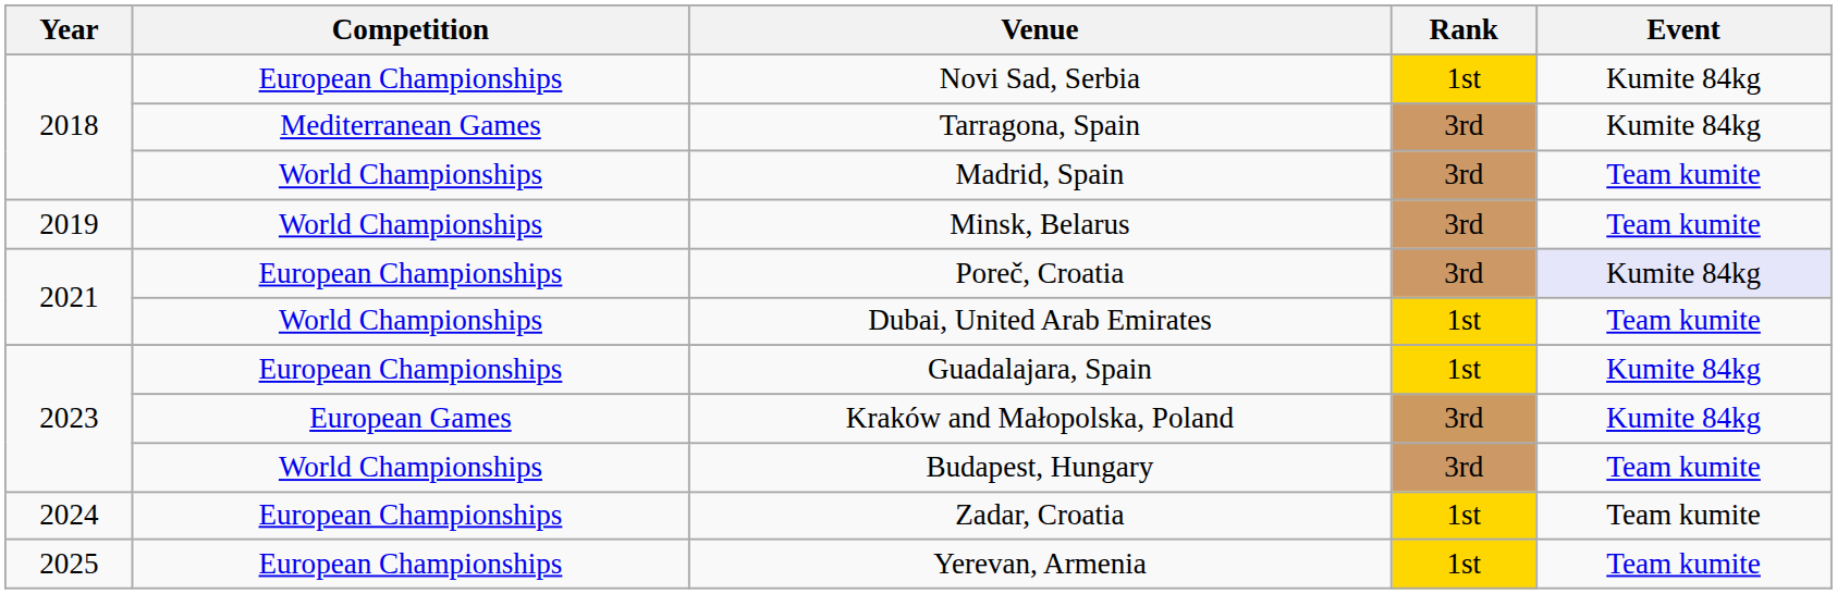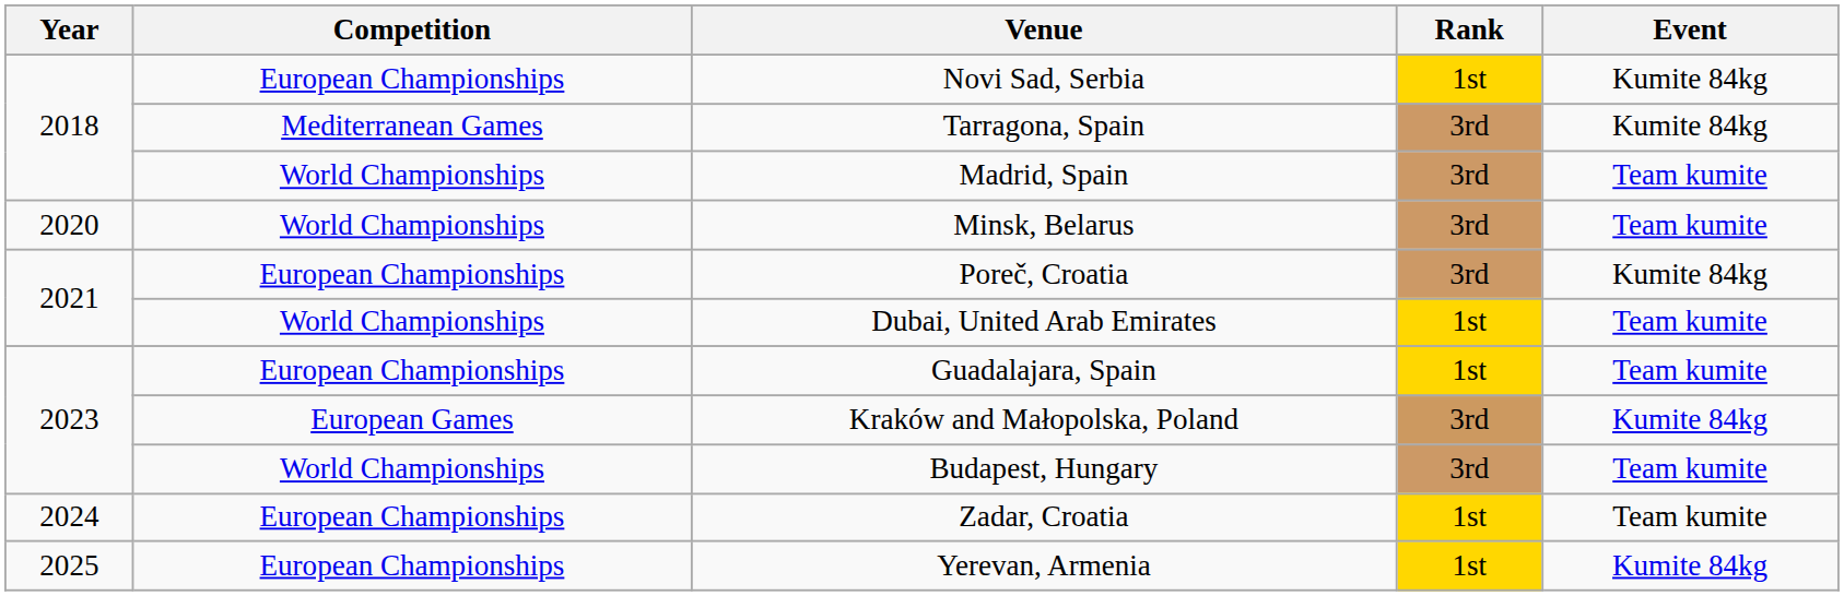 <table class="wikitable sortable" width=45% style="font-size:90%; text-align:center;">
 <tr>
 <th>Year</th>
 <th>Competition</th>
 <th>Venue</th>
 <th>Rank</th>
 <th>Event</th>
 </tr>
 <tr>
 <td rowspan=3>2018</td>
 <td><a href='#'>European Championships</a></td>
 <td>Novi Sad, Serbia</td>
 <td bgcolor="gold">1st</td>
 <td>Kumite 84kg</td>
 </tr>
 <tr>
 <td><a href='#'>Mediterranean Games</a></td>
 <td>Tarragona, Spain</td>
 <td bgcolor="cc9966">3rd</td>
 <td>Kumite 84kg</td>
 </tr>
 <tr>
 <td><a href='#'>World Championships</a></td>
 <td>Madrid, Spain</td>
 <td bgcolor="cc9966">3rd</td>
 <td><a href='#'>Team kumite</a></td>
 </tr>
 <tr>
-<td>2019</td>
+<td>2020</td>
 <td><a href='#'>World Championships</a></td>
 <td>Minsk, Belarus</td>
 <td bgcolor="cc9966">3rd</td>
 <td><a href='#'>Team kumite</a></td>
 </tr>
 <tr>
 <td rowspan=2>2021</td>
 <td><a href='#'>European Championships</a></td>
 <td>Poreč, Croatia</td>
 <td bgcolor="cc9966">3rd</td>
-<td style="background: lavender;">Kumite 84kg</td>
+<td>Kumite 84kg</td>
 </tr>
 <tr>
 <td><a href='#'>World Championships</a></td>
 <td>Dubai, United Arab Emirates</td>
 <td bgcolor="gold">1st</td>
 <td><a href='#'>Team kumite</a></td>
 </tr>
 <tr>
 <td rowspan=3>2023</td>
 <td><a href='#'>European Championships</a></td>
 <td>Guadalajara, Spain</td>
 <td bgcolor="gold">1st</td>
-<td><a href='#'>Kumite 84kg</a></td>
+<td><a href='#'>Team kumite</a></td>
 </tr>
 <tr>
 <td><a href='#'>European Games</a></td>
 <td>Kraków and Małopolska, Poland</td>
 <td bgcolor="cc996">3rd</td>
 <td><a href='#'>Kumite 84kg</a></td>
 </tr>
 <tr>
 <td><a href='#'>World Championships</a></td>
 <td>Budapest, Hungary</td>
 <td bgcolor="cc9966">3rd</td>
 <td><a href='#'>Team kumite</a></td>
 </tr>
 <tr>
 <td>2024</td>
 <td><a href='#'>European Championships</a></td>
 <td>Zadar, Croatia</td>
 <td bgcolor="gold">1st</td>
 <td>Team kumite</td>
 </tr>
 <tr>
 <td>2025</td>
 <td><a href='#'>European Championships</a></td>
 <td>Yerevan, Armenia</td>
 <td bgcolor="gold">1st</td>
-<td><a href='#'>Team kumite</a></td>
+<td><a href='#'>Kumite 84kg</a></td>
 </tr>
 </table>
